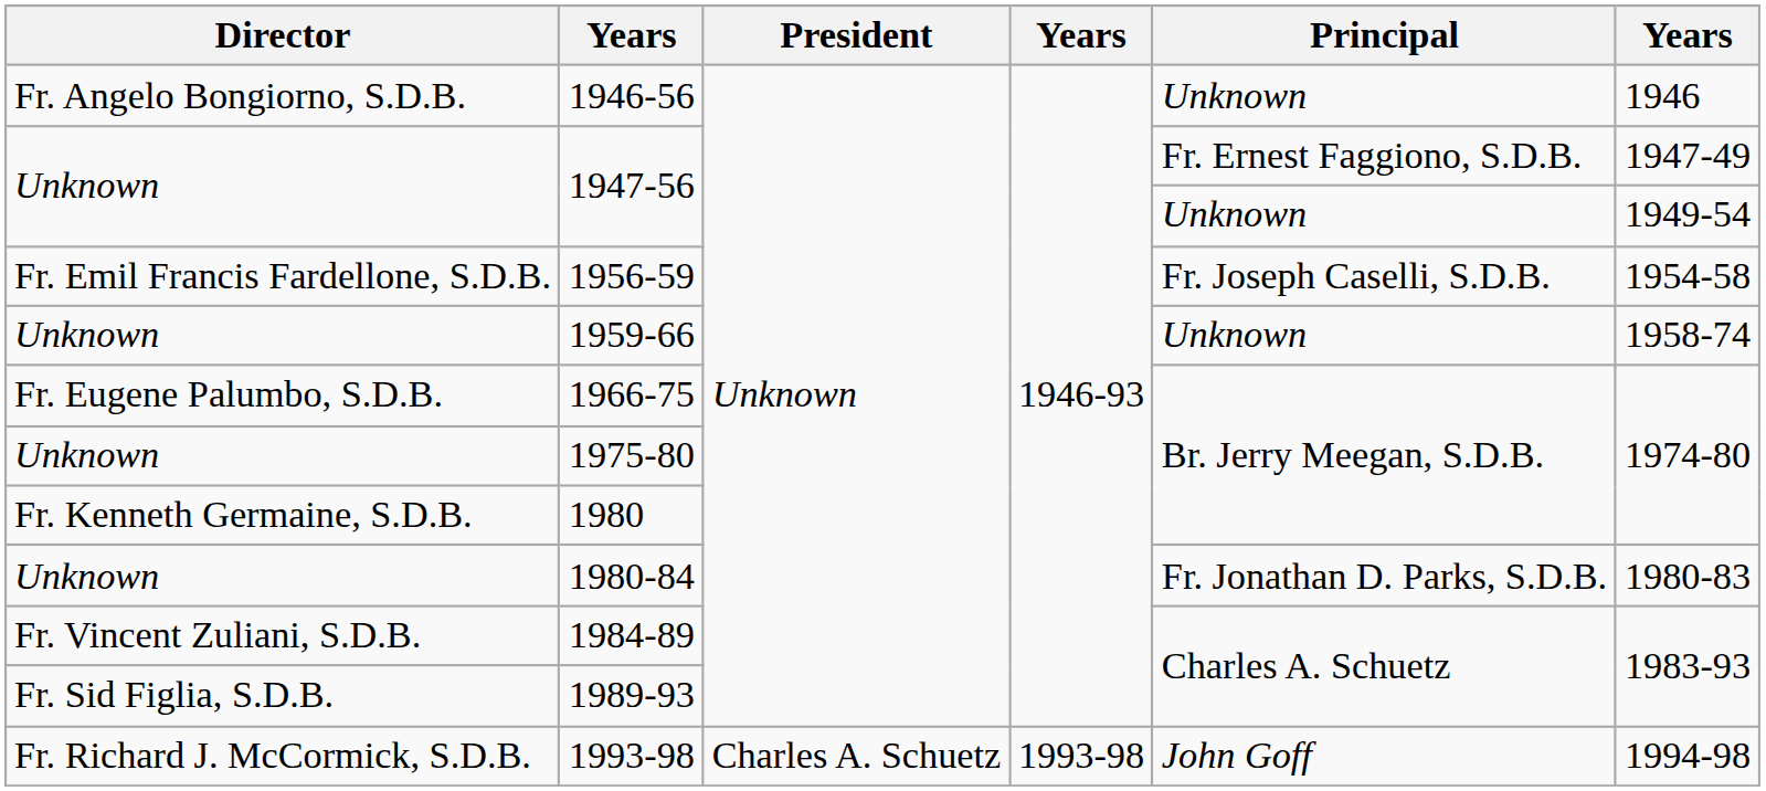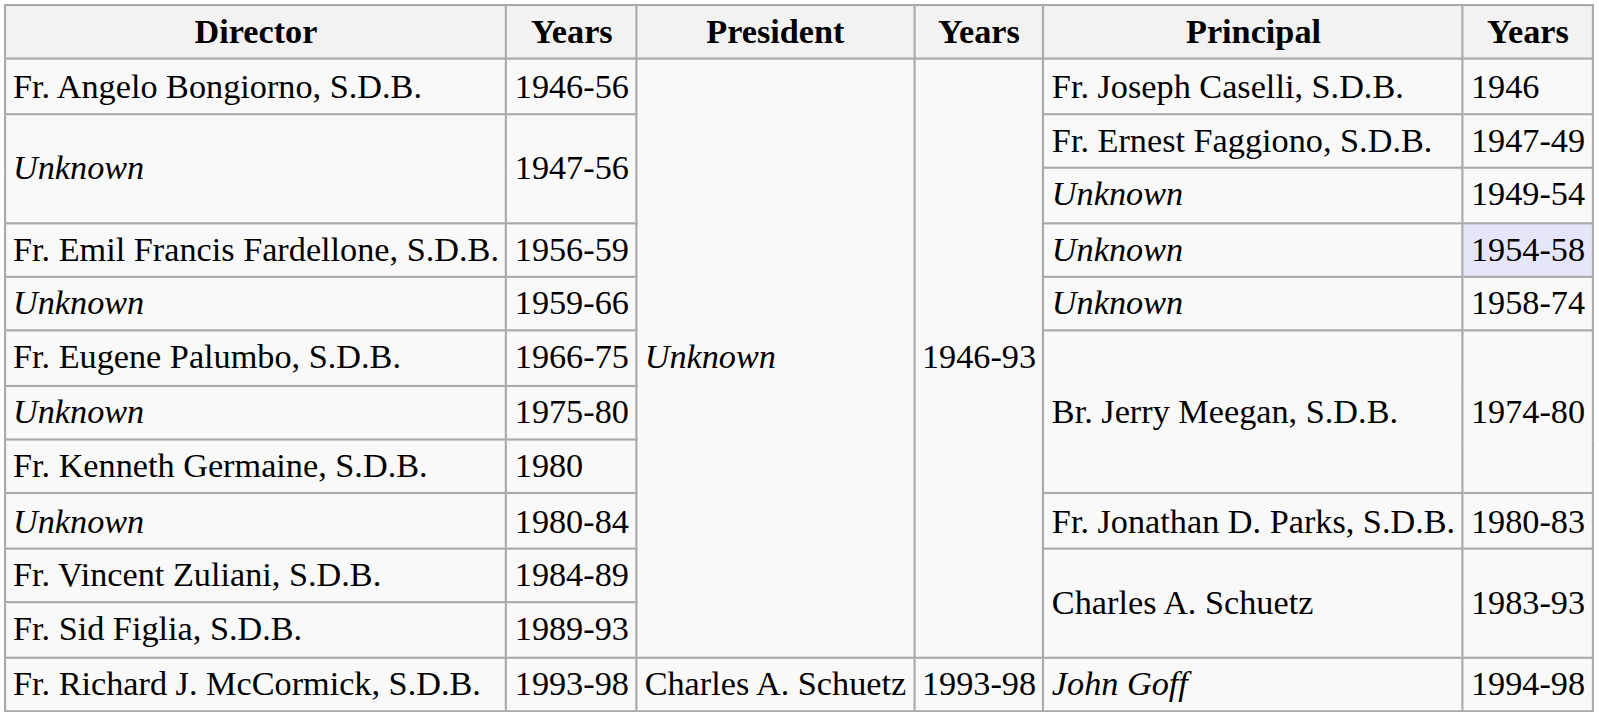 <table class="wikitable">
 <tr>
 <th>Director</th>
 <th>Years</th>
 <th>President</th>
 <th>Years</th>
 <th>Principal</th>
 <th>Years</th>
 </tr>
 <tr>
 <td>Fr. Angelo Bongiorno, S.D.B.</td>
 <td>1946-56</td>
 <td rowspan="13"><em>Unknown</em></td>
 <td rowspan="13">1946-93</td>
-<td><em>Unknown</em></td>
+<td>Fr. Joseph Caselli, S.D.B.</td>
 <td>1946</td>
 </tr>
 <tr>
 <td rowspan="2"><em>Unknown</em></td>
 <td rowspan="2">1947-56</td>
 <td>Fr. Ernest Faggiono, S.D.B.</td>
 <td>1947-49</td>
 </tr>
 <tr>
 <td><em>Unknown</em></td>
 <td>1949-54</td>
 </tr>
 <tr>
 <td>Fr. Emil Francis Fardellone, S.D.B.</td>
 <td>1956-59</td>
-<td>Fr. Joseph Caselli, S.D.B.</td>
-<td>1954-58</td>
+<td><em>Unknown</em></td>
+<td style="background: lavender;">1954-58</td>
 </tr>
 <tr>
 <td><em>Unknown</em></td>
 <td>1959-66</td>
 <td rowspan="2"><em>Unknown</em></td>
 <td rowspan="2">1958-74</td>
 </tr>
 <tr>
 <td rowspan="2">Fr. Eugene Palumbo, S.D.B.</td>
 <td rowspan="2">1966-75</td>
 </tr>
 <tr>
 <td rowspan="3">Br. Jerry Meegan, S.D.B.</td>
 <td rowspan="3">1974-80</td>
 </tr>
 <tr>
 <td><em>Unknown</em></td>
 <td>1975-80</td>
 </tr>
 <tr>
 <td>Fr. Kenneth Germaine, S.D.B.</td>
 <td>1980</td>
 </tr>
 <tr>
 <td rowspan="2"><em>Unknown</em></td>
 <td rowspan="2">1980-84</td>
 <td>Fr. Jonathan D. Parks, S.D.B.</td>
 <td>1980-83</td>
 </tr>
 <tr>
 <td rowspan="4">Charles A. Schuetz</td>
 <td rowspan="4">1983-93</td>
 </tr>
 <tr>
 <td>Fr. Vincent Zuliani, S.D.B.</td>
 <td>1984-89</td>
 </tr>
 <tr>
 <td>Fr. Sid Figlia, S.D.B.</td>
 <td>1989-93</td>
 </tr>
 <tr>
 <td rowspan="2">Fr. Richard J. McCormick, S.D.B.</td>
 <td rowspan="2">1993-98</td>
 <td rowspan="2">Charles A. Schuetz</td>
 <td rowspan="2">1993-98</td>
 </tr>
 <tr>
 <td><em>John Goff</em></td>
 <td>1994-98</td>
 </tr>
 </table>
